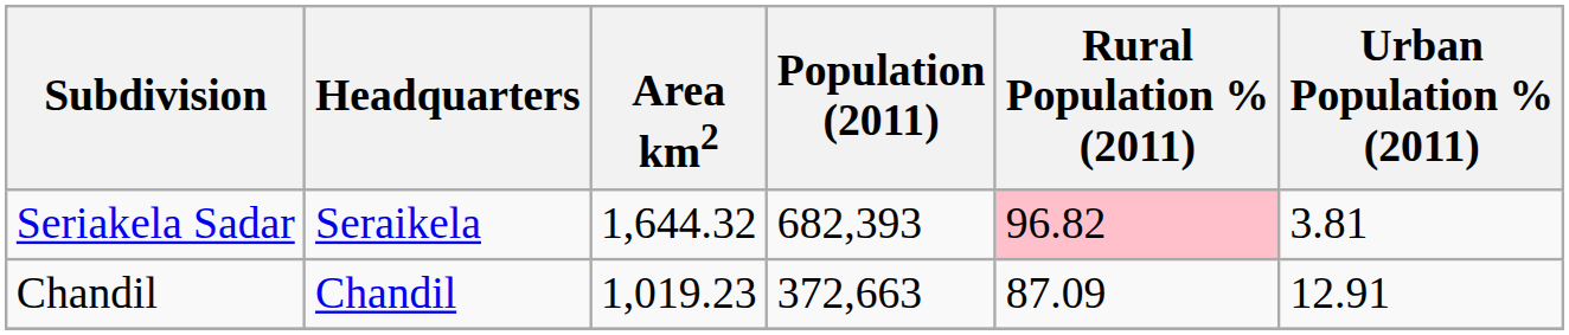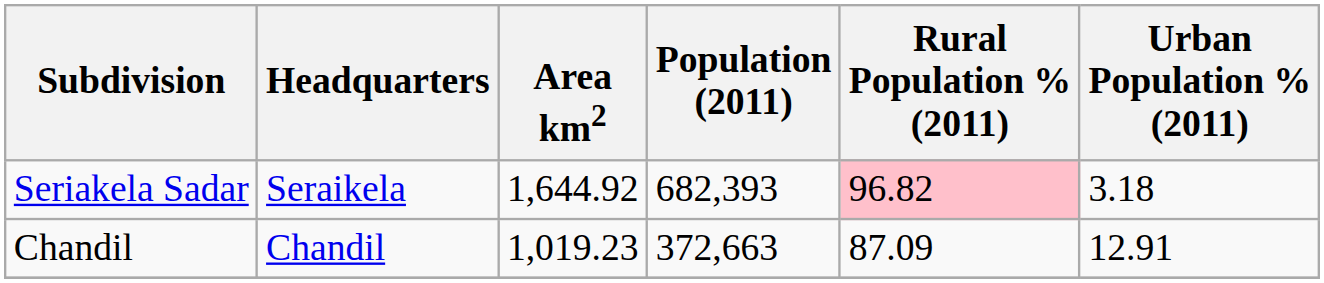 <table class="wikitable sortable">
 <tr>
 <th>Subdivision</th>
 <th>Headquarters</th>
 <th><br>Area<br>km<sup>2</sup></th>
 <th>Population<br>(2011)</th>
 <th>Rural<br>Population %<br>(2011)</th>
 <th>Urban<br> Population % <br>(2011)</th>
 </tr>
 <tr>
 <td><a href='#'>Seriakela Sadar</a></td>
 <td><a href='#'>Seraikela</a></td>
-<td>1,644.32</td>
+<td>1,644.92</td>
 <td>682,393</td>
 <td style="background: pink;">96.82</td>
-<td>3.81</td>
+<td>3.18</td>
 </tr>
 <tr>
 <td>Chandil</td>
 <td><a href='#'>Chandil</a></td>
 <td>1,019.23</td>
 <td>372,663</td>
 <td>87.09</td>
 <td>12.91</td>
 </tr>
 <tr>
 </tr>
 </table>
